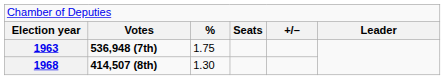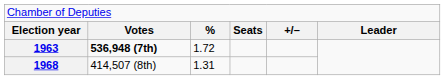 <table class=wikitable style="width:50%; border:1px #AAAAFF solid">
 <tr>
 <td colspan=6><a href='#'>Chamber of Deputies</a></td>
 </tr>
 <tr>
 <th width=13%>Election year</th>
 <th width=16%>Votes</th>
 <th width=6%>%</th>
 <th width=1%>Seats</th>
 <th width=8%>+/–</th>
 <th width=19%>Leader</th>
 </tr>
 <tr>
 <th><a href='#'>1963</a></th>
 <td><strong>536,948 (7th)</strong></td>
-<td>1.75</td>
+<td>1.72</td>
 <td></td>
 <td></td>
 <td rowspan="2"></td>
 </tr>
 <tr>
 <th><a href='#'>1968</a></th>
-<td><strong>414,507 (8th)</strong></td>
-<td>1.30</td>
+<td>414,507 (8th)</td>
+<td>1.31</td>
 <td></td>
 <td></td>
 </tr>
 </table>
